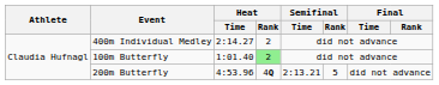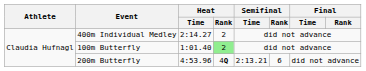 <table class=wikitable style="font-size:90%">
 <tr>
 <th rowspan="2">Athlete</th>
 <th rowspan="2">Event</th>
 <th colspan="2">Heat</th>
 <th colspan="2">Semifinal</th>
 <th colspan="2">Final</th>
 </tr>
 <tr style="font-size:95%">
 <th>Time</th>
 <th>Rank</th>
 <th>Time</th>
 <th>Rank</th>
 <th>Time</th>
 <th>Rank</th>
 </tr>
 <tr align=center>
 <td align=left rowspan=3>Claudia Hufnagl</td>
 <td align=left>400m Individual Medley</td>
 <td>2:14.27</td>
 <td>2</td>
 <td colspan=4>did not advance</td>
 </tr>
 <tr align=center>
 <td align=left>100m Butterfly</td>
 <td>1:01.40</td>
 <td style="background: lightgreen;">2</td>
 <td colspan=4>did not advance</td>
 </tr>
 <tr align=center>
 <td align=left>200m Butterfly</td>
 <td>4:53.96</td>
 <td>4<strong>Q</strong></td>
 <td>2:13.21</td>
-<td>5</td>
+<td>6</td>
 <td colspan=2>did not advance</td>
 </tr>
 </table>
